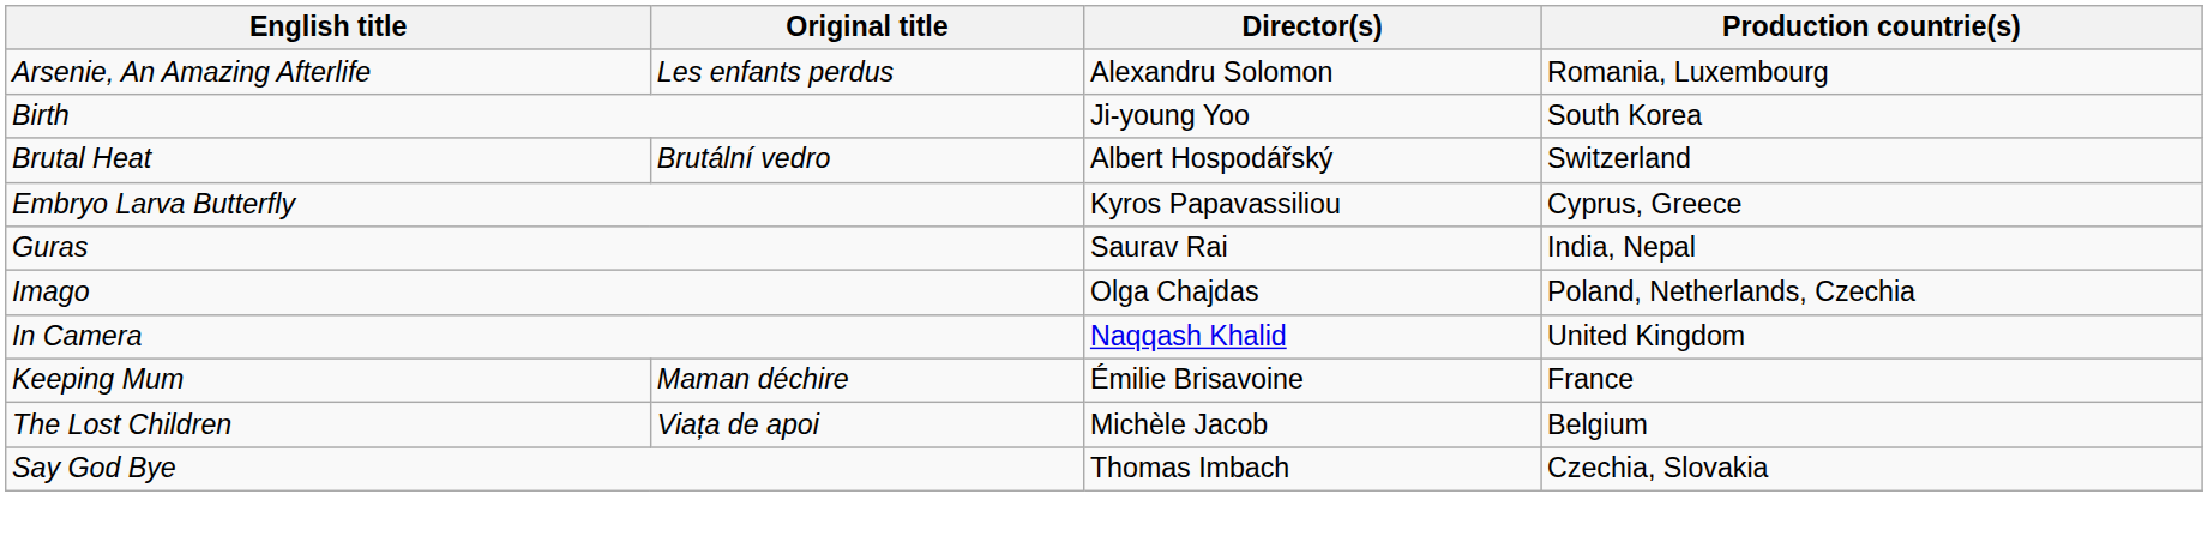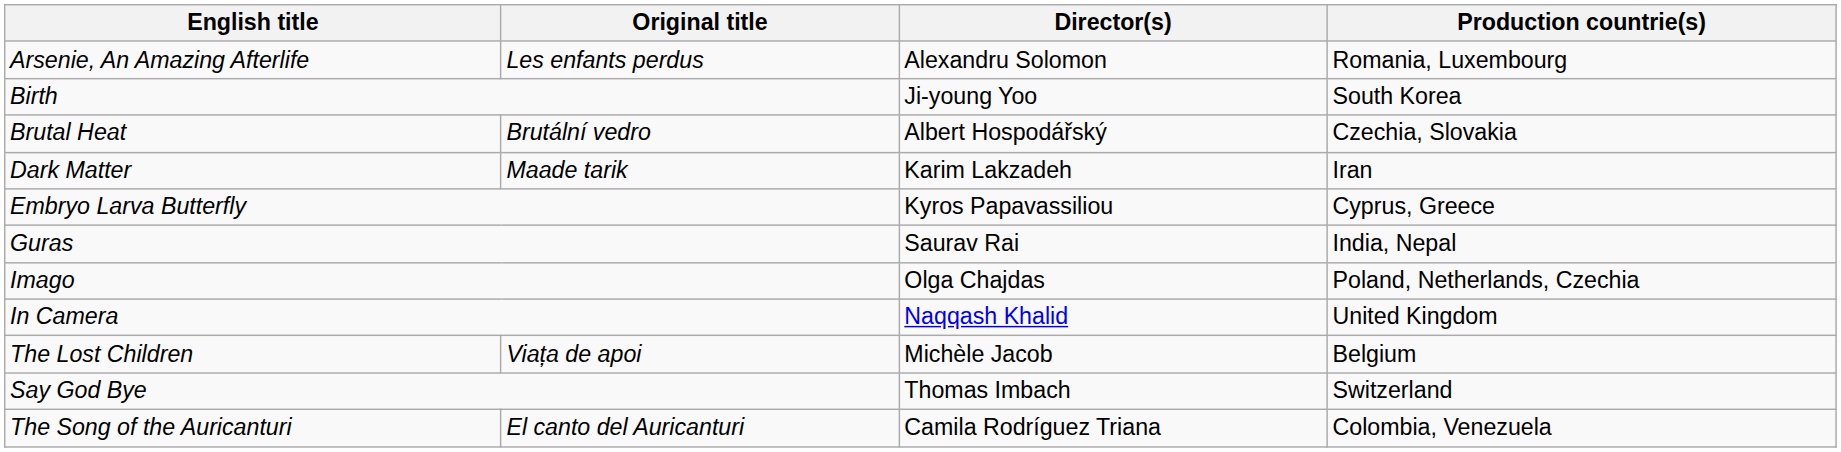 <table class="sortable wikitable" style="width:100%; margin-bottom:4px" cellpadding="5">
 <tr>
 <th scope="col">English title</th>
 <th scope="col">Original title</th>
 <th scope="col">Director(s)</th>
 <th scope="col">Production countrie(s)</th>
 </tr>
 <tr>
 <td><em>Arsenie, An Amazing Afterlife</em></td>
 <td><em>Les enfants perdus</em></td>
 <td>Alexandru Solomon</td>
 <td>Romania, Luxembourg</td>
 </tr>
 <tr>
 <td colspan=2><em>Birth</em></td>
 <td>Ji-young Yoo</td>
 <td>South Korea</td>
 </tr>
 <tr>
 <td><em>Brutal Heat</em></td>
 <td><em>Brutální vedro</em></td>
 <td>Albert Hospodářský</td>
-<td>Switzerland</td>
+<td>Czechia, Slovakia</td>
+</tr>
+<tr>
+<td><em>Dark Matter</em></td>
+<td><em>Maade tarik</em></td>
+<td>Karim Lakzadeh</td>
+<td>Iran</td>
 </tr>
 <tr>
 <td colspan=2><em>Embryo Larva Butterfly</em></td>
 <td>Kyros Papavassiliou</td>
 <td>Cyprus, Greece</td>
 </tr>
 <tr>
 <td colspan=2><em>Guras</em></td>
 <td>Saurav Rai</td>
 <td>India, Nepal</td>
 </tr>
 <tr>
 <td colspan=2><em>Imago</em></td>
 <td>Olga Chajdas</td>
 <td>Poland, Netherlands, Czechia</td>
 </tr>
 <tr>
 <td colspan=2><em>In Camera</em></td>
 <td><a href='#'>Naqqash Khalid</a></td>
 <td>United Kingdom</td>
 </tr>
 <tr>
-<td><em>Keeping Mum</em></td>
-<td><em>Maman déchire</em></td>
-<td>Émilie Brisavoine</td>
-<td>France</td>
-</tr>
-<tr>
 <td><em>The Lost Children</em></td>
 <td><em>Viața de apoi</em></td>
 <td>Michèle Jacob</td>
 <td>Belgium</td>
 </tr>
 <tr>
 <td colspan=2><em>Say God Bye</em></td>
 <td>Thomas Imbach</td>
-<td>Czechia, Slovakia</td>
+<td>Switzerland</td>
+</tr>
+<tr>
+<td><em>The Song of the Auricanturi</em></td>
+<td><em>El canto del Auricanturi</em></td>
+<td>Camila Rodríguez Triana</td>
+<td>Colombia, Venezuela</td>
 </tr>
 </table>
